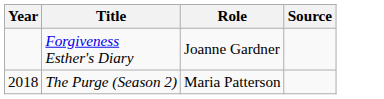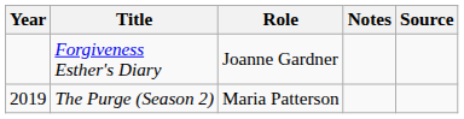 <table class="wikitable sortable plainrowheaders">
 <tr>
 <th>Year</th>
 <th>Title</th>
 <th>Role</th>
+<th class="unsortable">Notes</th>
 <th class="unsortable">Source</th>
 </tr>
 <tr>
 <td></td>
 <td><em><a href='#'>Forgiveness</a></em><br> <em>Esther's Diary</em></td>
 <td>Joanne Gardner</td>
 <td></td>
+<td></td>
 </tr>
 <tr>
-<td>2018</td>
+<td>2019</td>
 <td><em>The Purge (Season 2)</em></td>
 <td>Maria Patterson</td>
 <td></td>
+<td></td>
 </tr>
 </table>
